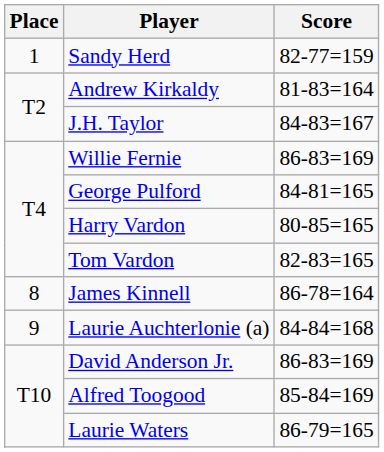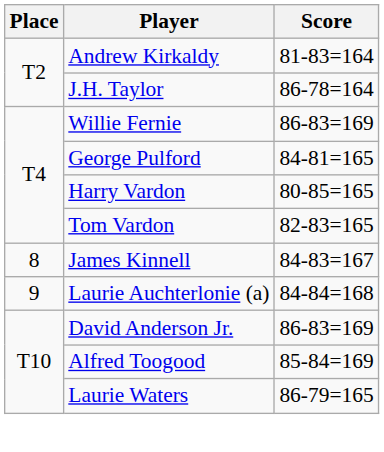 <table class="wikitable">
 <tr>
 <th>Place</th>
 <th>Player</th>
 <th>Score</th>
-</tr>
-<tr>
-<td align=center>1</td>
-<td> <a href='#'>Sandy Herd</a></td>
-<td>82-77=159</td>
 </tr>
 <tr>
 <td rowspan=2 align=center>T2</td>
 <td> <a href='#'>Andrew Kirkaldy</a></td>
 <td>81-83=164</td>
 </tr>
 <tr>
 <td> <a href='#'>J.H. Taylor</a></td>
-<td>84-83=167</td>
+<td>86-78=164</td>
 </tr>
 <tr>
 <td rowspan=4 align=center>T4</td>
 <td> <a href='#'>Willie Fernie</a></td>
 <td>86-83=169</td>
 </tr>
 <tr>
 <td> <a href='#'>George Pulford</a></td>
 <td>84-81=165</td>
 </tr>
 <tr>
 <td> <a href='#'>Harry Vardon</a></td>
 <td>80-85=165</td>
 </tr>
 <tr>
 <td> <a href='#'>Tom Vardon</a></td>
 <td>82-83=165</td>
 </tr>
 <tr>
 <td align=center>8</td>
 <td> <a href='#'>James Kinnell</a></td>
-<td>86-78=164</td>
+<td>84-83=167</td>
 </tr>
 <tr>
 <td align=center>9</td>
 <td> <a href='#'>Laurie Auchterlonie</a> (a)</td>
 <td>84-84=168</td>
 </tr>
 <tr>
 <td rowspan=3 align=center>T10</td>
 <td> <a href='#'>David Anderson Jr.</a></td>
 <td>86-83=169</td>
 </tr>
 <tr>
 <td> <a href='#'>Alfred Toogood</a></td>
 <td>85-84=169</td>
 </tr>
 <tr>
 <td> <a href='#'>Laurie Waters</a></td>
 <td>86-79=165</td>
 </tr>
 </table>
